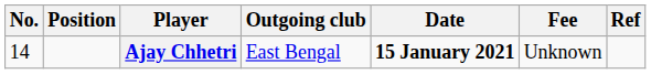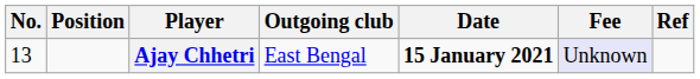 <table class="wikitable plainrowheaders" style="text-align:center; text-align:left">
 <tr>
 <th>No.</th>
 <th scope="col">Position</th>
 <th scope="col">Player</th>
 <th scope="col">Outgoing club</th>
 <th scope="col">Date</th>
 <th scope="col">Fee</th>
 <th scope="col">Ref</th>
 </tr>
 <tr>
-<td>14</td>
+<td>13</td>
 <td></td>
 <th scope="row"> <a href='#'>Ajay Chhetri</a></th>
 <td> <a href='#'>East Bengal</a></td>
 <td><strong>15 January 2021</strong></td>
-<td>Unknown</td>
+<td style="background: lavender;">Unknown</td>
 <td></td>
 </tr>
 </table>
